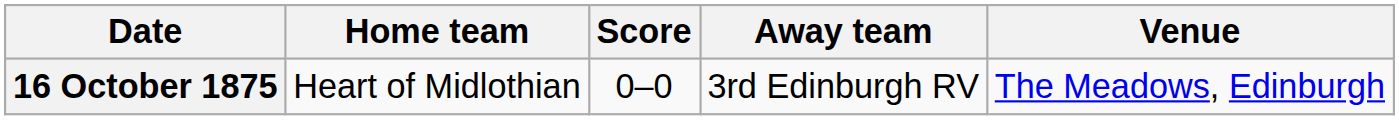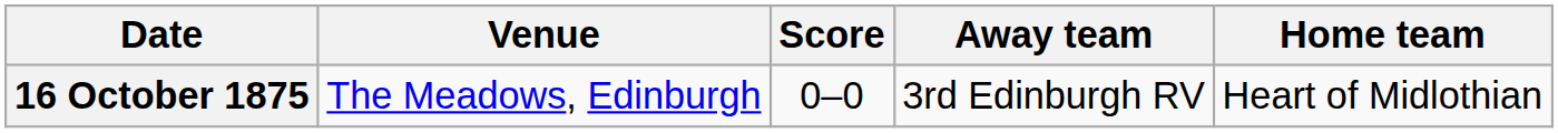 <table class="wikitable football-result-list" style="max-width: 80em; text-align: center">
 <tr>
 <th scope="col">Date</th>
-<th scope="col">Home team</th>
+<th scope="col">Venue</th>
 <th scope="col">Score</th>
 <th scope="col">Away team</th>
-<th scope="col">Venue</th>
+<th scope="col">Home team</th>
 </tr>
 <tr>
 <th scope="row">16 October 1875</th>
-<td align=right>Heart of Midlothian</td>
+<td align=left><a href='#'>The Meadows</a>, <a href='#'>Edinburgh</a></td>
 <td>0–0</td>
 <td align=left>3rd Edinburgh RV</td>
-<td align=left><a href='#'>The Meadows</a>, <a href='#'>Edinburgh</a></td>
+<td align=right>Heart of Midlothian</td>
 </tr>
 </table>
